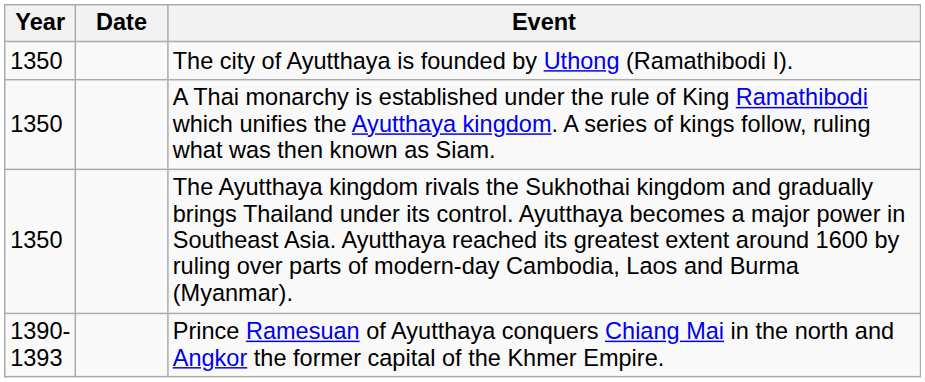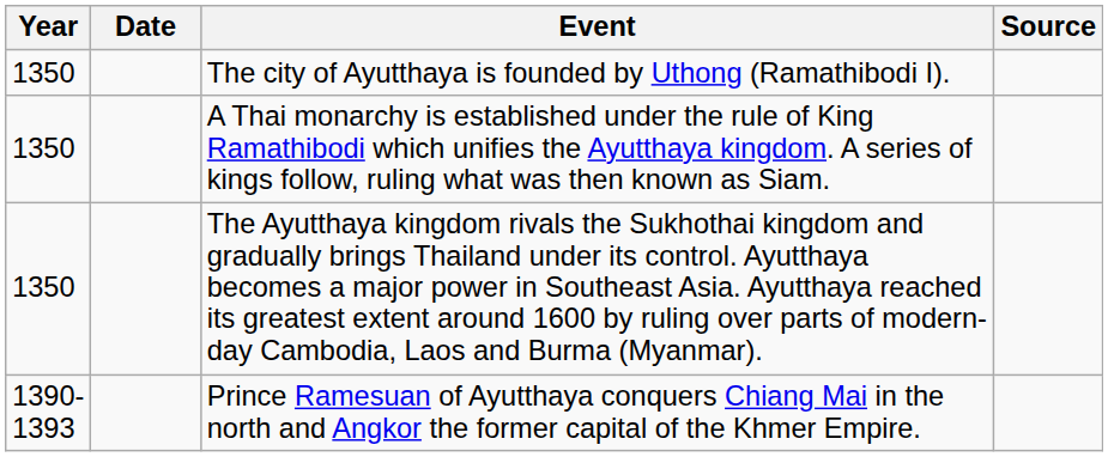 <table class="wikitable" width="100%">
 <tr>
 <th style="width:6%">Year</th>
 <th style="width:10%">Date</th>
 <th>Event</th>
+<th>Source</th>
 </tr>
 <tr>
 <td>1350</td>
 <td></td>
 <td>The city of Ayutthaya is founded by <a href='#'>Uthong</a> (Ramathibodi I).</td>
+<td></td>
 </tr>
 <tr>
 <td>1350</td>
 <td></td>
 <td>A Thai monarchy is established under the rule of King <a href='#'>Ramathibodi</a> which unifies the <a href='#'>Ayutthaya kingdom</a>. A series of kings follow, ruling what was then known as Siam.</td>
+<td></td>
 </tr>
 <tr>
 <td>1350</td>
 <td></td>
 <td>The Ayutthaya kingdom rivals the Sukhothai kingdom and gradually brings Thailand under its control. Ayutthaya becomes a major power in Southeast Asia. Ayutthaya reached its greatest extent around 1600 by ruling over parts of modern-day Cambodia, Laos and Burma (Myanmar).</td>
+<td></td>
 </tr>
 <tr>
 <td>1390-1393</td>
 <td></td>
 <td>Prince <a href='#'>Ramesuan</a> of Ayutthaya conquers <a href='#'>Chiang Mai</a> in the north and <a href='#'>Angkor</a> the former capital of the Khmer Empire.</td>
+<td></td>
 </tr>
 </table>
